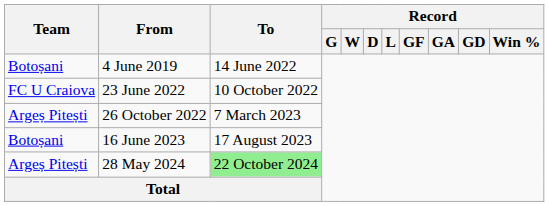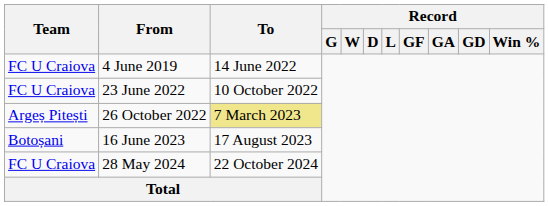 <table class="wikitable" style="text-align: center">
 <tr>
 <th rowspan=2>Team</th>
 <th rowspan=2>From</th>
 <th rowspan=2>To</th>
 <th colspan=8>Record</th>
 </tr>
 <tr>
 <th>G</th>
 <th>W</th>
 <th>D</th>
 <th>L</th>
 <th>GF</th>
 <th>GA</th>
 <th>GD</th>
 <th>Win %</th>
 </tr>
 <tr>
-<td align=left> <a href='#'>Botoșani</a></td>
+<td align=left> <a href='#'>FC U Craiova</a></td>
 <td align=left>4 June 2019</td>
 <td align=left>14 June 2022<br></td>
 </tr>
 <tr>
 <td align=left> <a href='#'>FC U Craiova</a></td>
 <td align=left>23 June 2022</td>
 <td align=left>10 October 2022<br></td>
 </tr>
 <tr>
 <td align=left> <a href='#'>Argeș Pitești</a></td>
 <td align=left>26 October 2022</td>
-<td align=left>7 March 2023<br></td>
+<td align=left style="background: khaki;">7 March 2023<br></td>
 </tr>
 <tr>
 <td align=left> <a href='#'>Botoșani</a></td>
 <td align=left>16 June 2023</td>
 <td align=left>17 August 2023<br></td>
 </tr>
 <tr>
-<td align=left> <a href='#'>Argeș Pitești</a></td>
+<td align=left> <a href='#'>FC U Craiova</a></td>
 <td align=left>28 May 2024</td>
-<td align=left style="background: lightgreen;">22 October 2024<br></td>
+<td align=left>22 October 2024<br></td>
 </tr>
 <tr>
 <th colspan="3">Total<br></th>
 </tr>
 </table>
